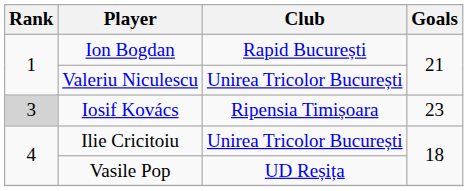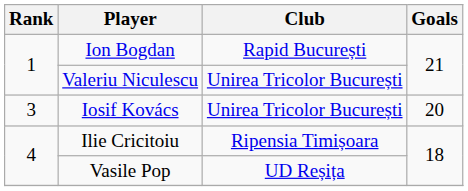 <table class="wikitable sortable" style="text-align:center">
 <tr>
 <th>Rank</th>
 <th>Player</th>
 <th>Club</th>
 <th>Goals</th>
 </tr>
 <tr>
 <td rowspan=2 align=center>1</td>
 <td><a href='#'>Ion Bogdan</a></td>
 <td><a href='#'>Rapid București</a></td>
 <td rowspan=2 align=center>21</td>
 </tr>
 <tr>
 <td><a href='#'>Valeriu Niculescu</a></td>
 <td><a href='#'>Unirea Tricolor București</a></td>
 </tr>
 <tr>
-<td rowspan=1 align=center style="background: lightgrey;">3</td>
+<td rowspan=1 align=center>3</td>
 <td><a href='#'>Iosif Kovács</a></td>
-<td><a href='#'>Ripensia Timișoara</a></td>
-<td rowspan=1 align=center>23</td>
+<td><a href='#'>Unirea Tricolor București</a></td>
+<td rowspan=1 align=center>20</td>
 </tr>
 <tr>
 <td rowspan=2 align=center>4</td>
 <td>Ilie Cricitoiu</td>
-<td><a href='#'>Unirea Tricolor București</a></td>
+<td><a href='#'>Ripensia Timișoara</a></td>
 <td rowspan=2 align=center>18</td>
 </tr>
 <tr>
 <td>Vasile Pop</td>
 <td><a href='#'>UD Reșița</a></td>
 </tr>
 <tr>
 </tr>
 </table>
